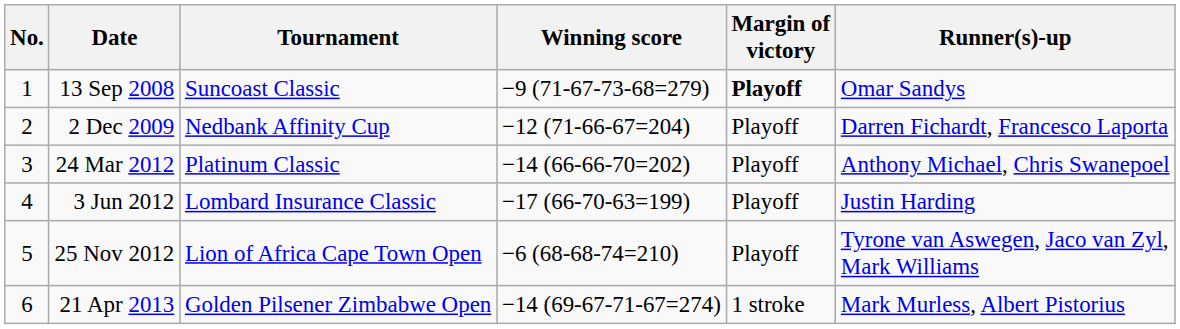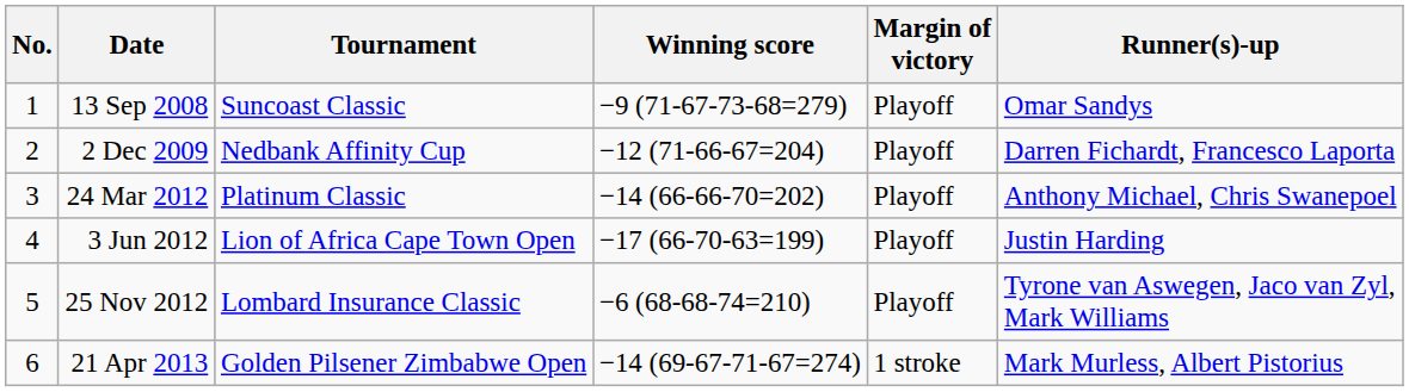 <table class="wikitable" style="font-size:95%;">
 <tr>
 <th>No.</th>
 <th>Date</th>
 <th>Tournament</th>
 <th>Winning score</th>
 <th>Margin of<br>victory</th>
 <th>Runner(s)-up</th>
 </tr>
 <tr>
 <td align=center>1</td>
 <td align=right>13 Sep <a href='#'>2008</a></td>
 <td><a href='#'>Suncoast Classic</a></td>
 <td>−9 (71-67-73-68=279)</td>
-<td><strong>Playoff</strong></td>
+<td>Playoff</td>
 <td> <a href='#'>Omar Sandys</a></td>
 </tr>
 <tr>
 <td align=center>2</td>
 <td align=right>2 Dec <a href='#'>2009</a></td>
 <td><a href='#'>Nedbank Affinity Cup</a></td>
 <td>−12 (71-66-67=204)</td>
 <td>Playoff</td>
 <td> <a href='#'>Darren Fichardt</a>,  <a href='#'>Francesco Laporta</a></td>
 </tr>
 <tr>
 <td align=center>3</td>
 <td align=right>24 Mar <a href='#'>2012</a></td>
 <td><a href='#'>Platinum Classic</a></td>
 <td>−14 (66-66-70=202)</td>
 <td>Playoff</td>
 <td> <a href='#'>Anthony Michael</a>,  <a href='#'>Chris Swanepoel</a></td>
 </tr>
 <tr>
 <td align=center>4</td>
 <td align=right>3 Jun 2012</td>
-<td><a href='#'>Lombard Insurance Classic</a></td>
+<td><a href='#'>Lion of Africa Cape Town Open</a></td>
 <td>−17 (66-70-63=199)</td>
 <td>Playoff</td>
 <td> <a href='#'>Justin Harding</a></td>
 </tr>
 <tr>
 <td align=center>5</td>
 <td align=right>25 Nov 2012</td>
-<td><a href='#'>Lion of Africa Cape Town Open</a></td>
+<td><a href='#'>Lombard Insurance Classic</a></td>
 <td>−6 (68-68-74=210)</td>
 <td>Playoff</td>
 <td> <a href='#'>Tyrone van Aswegen</a>,  <a href='#'>Jaco van Zyl</a>,<br> <a href='#'>Mark Williams</a></td>
 </tr>
 <tr>
 <td align=center>6</td>
 <td align=right>21 Apr <a href='#'>2013</a></td>
 <td><a href='#'>Golden Pilsener Zimbabwe Open</a></td>
 <td>−14 (69-67-71-67=274)</td>
 <td>1 stroke</td>
 <td> <a href='#'>Mark Murless</a>,  <a href='#'>Albert Pistorius</a></td>
 </tr>
 </table>
